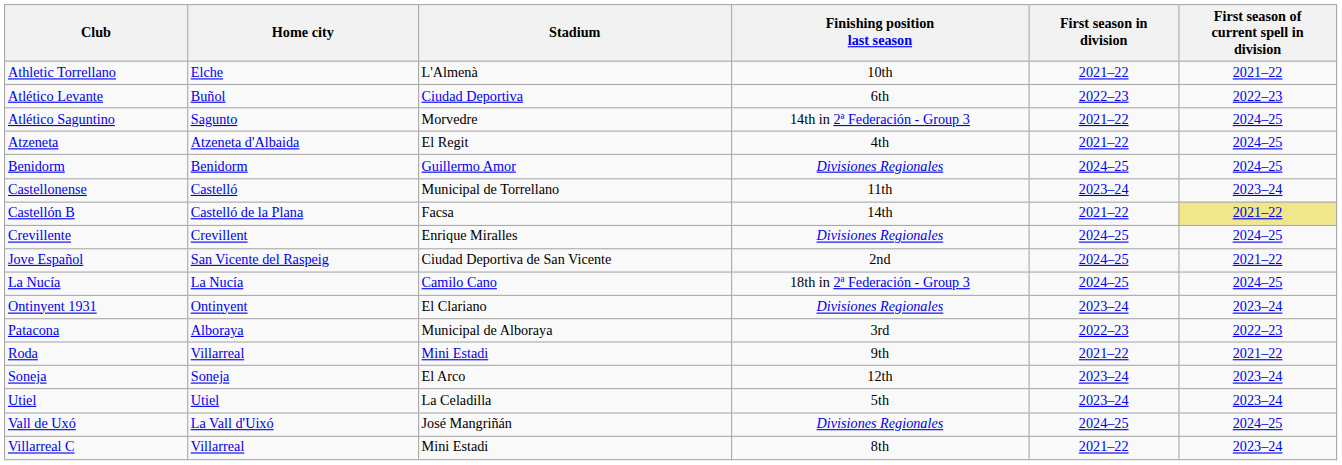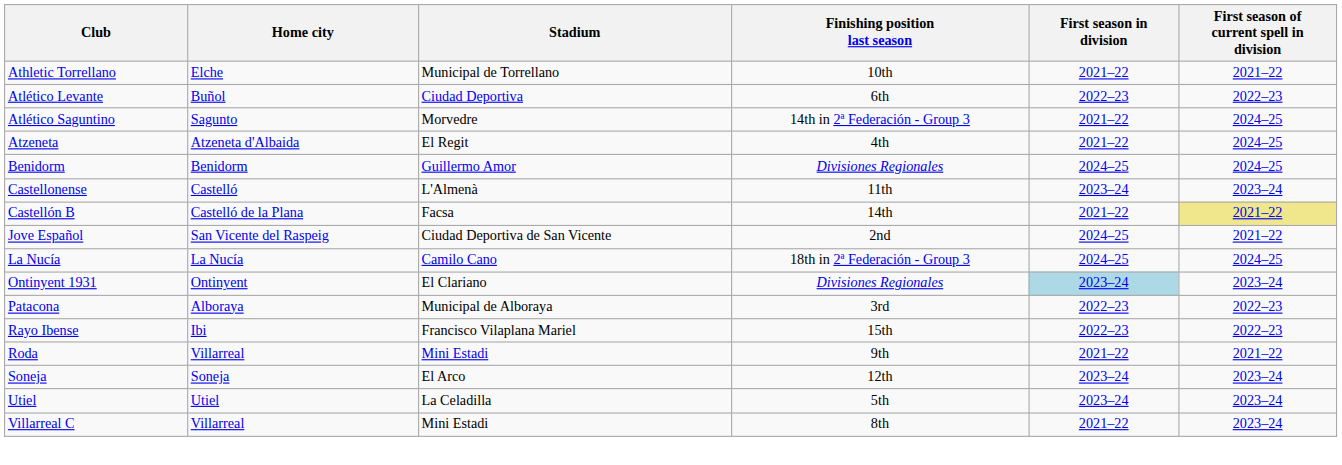 <table class="wikitable sortable" width=95% style="font-size:80%">
 <tr>
 <th>Club</th>
 <th>Home city</th>
 <th>Stadium</th>
 <th>Finishing position<br><a href='#'>last season</a></th>
 <th>First season in<br>division</th>
 <th>First season of<br>current spell in<br> division</th>
 </tr>
 <tr>
 <td style="text-align:left;"><a href='#'>Athletic Torrellano</a></td>
 <td><a href='#'>Elche</a></td>
-<td>L'Almenà</td>
+<td>Municipal de Torrellano</td>
 <td align=center>10th</td>
 <td align=center><a href='#'>2021–22</a></td>
 <td align=center><a href='#'>2021–22</a></td>
 </tr>
 <tr>
 <td style="text-align:left;"><a href='#'>Atlético Levante</a></td>
 <td><a href='#'>Buñol</a></td>
 <td><a href='#'>Ciudad Deportiva</a></td>
 <td align=center>6th</td>
 <td align=center><a href='#'>2022–23</a></td>
 <td align=center><a href='#'>2022–23</a></td>
 </tr>
 <tr>
 <td style="text-align:left;"><a href='#'>Atlético Saguntino</a></td>
 <td><a href='#'>Sagunto</a></td>
 <td>Morvedre</td>
 <td align=center>14th in <a href='#'>2ª Federación - Group 3</a></td>
 <td align=center><a href='#'>2021–22</a></td>
 <td align=center><a href='#'>2024–25</a></td>
 </tr>
 <tr>
 <td style="text-align:left;"><a href='#'>Atzeneta</a></td>
 <td><a href='#'>Atzeneta d'Albaida</a></td>
 <td>El Regit</td>
 <td align=center>4th</td>
 <td align=center><a href='#'>2021–22</a></td>
 <td align=center><a href='#'>2024–25</a></td>
 </tr>
 <tr>
 <td style="text-align:left;"><a href='#'>Benidorm</a></td>
 <td><a href='#'>Benidorm</a></td>
 <td><a href='#'>Guillermo Amor</a></td>
 <td align=center><em><a href='#'>Divisiones Regionales</a></em></td>
 <td align=center><a href='#'>2024–25</a></td>
 <td align=center><a href='#'>2024–25</a></td>
 </tr>
 <tr>
 <td style="text-align:left;"><a href='#'>Castellonense</a></td>
 <td><a href='#'>Castelló</a></td>
-<td>Municipal de Torrellano</td>
+<td>L'Almenà</td>
 <td align=center>11th</td>
 <td align=center><a href='#'>2023–24</a></td>
 <td align=center><a href='#'>2023–24</a></td>
 </tr>
 <tr>
 <td style="text-align:left;"><a href='#'>Castellón B</a></td>
 <td><a href='#'>Castelló de la Plana</a></td>
 <td>Facsa</td>
 <td align=center>14th</td>
 <td align=center><a href='#'>2021–22</a></td>
 <td align=center style="background: khaki;"><a href='#'>2021–22</a></td>
-</tr>
-<tr>
-<td style="text-align:left;"><a href='#'>Crevillente</a></td>
-<td><a href='#'>Crevillent</a></td>
-<td>Enrique Miralles</td>
-<td align=center><em><a href='#'>Divisiones Regionales</a></em></td>
-<td align=center><a href='#'>2024–25</a></td>
-<td align=center><a href='#'>2024–25</a></td>
 </tr>
 <tr>
 <td style="text-align:left;"><a href='#'>Jove Español</a></td>
 <td><a href='#'>San Vicente del Raspeig</a></td>
 <td>Ciudad Deportiva de San Vicente</td>
 <td align=center>2nd</td>
 <td align=center><a href='#'>2024–25</a></td>
 <td align=center><a href='#'>2021–22</a></td>
 </tr>
 <tr>
 <td style="text-align:left;"><a href='#'>La Nucía</a></td>
 <td><a href='#'>La Nucía</a></td>
 <td><a href='#'>Camilo Cano</a></td>
 <td align=center>18th in <a href='#'>2ª Federación - Group 3</a></td>
 <td align=center><a href='#'>2024–25</a></td>
 <td align=center><a href='#'>2024–25</a></td>
 </tr>
 <tr>
 <td style="text-align:left;"><a href='#'>Ontinyent 1931</a></td>
 <td><a href='#'>Ontinyent</a></td>
 <td>El Clariano</td>
 <td align=center><em><a href='#'>Divisiones Regionales</a></em></td>
-<td align=center><a href='#'>2023–24</a></td>
+<td align=center style="background: lightblue;"><a href='#'>2023–24</a></td>
 <td align=center><a href='#'>2023–24</a></td>
 </tr>
 <tr>
 <td style="text-align:left;"><a href='#'>Patacona</a></td>
 <td><a href='#'>Alboraya</a></td>
 <td>Municipal de Alboraya</td>
 <td align=center>3rd</td>
+<td align=center><a href='#'>2022–23</a></td>
+<td align=center><a href='#'>2022–23</a></td>
+</tr>
+<tr>
+<td style="text-align:left;"><a href='#'>Rayo Ibense</a></td>
+<td><a href='#'>Ibi</a></td>
+<td>Francisco Vilaplana Mariel</td>
+<td align=center>15th</td>
 <td align=center><a href='#'>2022–23</a></td>
 <td align=center><a href='#'>2022–23</a></td>
 </tr>
 <tr>
 <td style="text-align:left;"><a href='#'>Roda</a></td>
 <td><a href='#'>Villarreal</a></td>
 <td><a href='#'>Mini Estadi</a></td>
 <td align=center>9th</td>
 <td align=center><a href='#'>2021–22</a></td>
 <td align=center><a href='#'>2021–22</a></td>
 </tr>
 <tr>
 <td style="text-align:left;"><a href='#'>Soneja</a></td>
 <td><a href='#'>Soneja</a></td>
 <td>El Arco</td>
 <td align=center>12th</td>
 <td align=center><a href='#'>2023–24</a></td>
 <td align=center><a href='#'>2023–24</a></td>
 </tr>
 <tr>
 <td style="text-align:left;"><a href='#'>Utiel</a></td>
 <td><a href='#'>Utiel</a></td>
 <td>La Celadilla</td>
 <td align=center>5th</td>
 <td align=center><a href='#'>2023–24</a></td>
 <td align=center><a href='#'>2023–24</a></td>
 </tr>
 <tr>
-<td style="text-align:left;"><a href='#'>Vall de Uxó</a></td>
-<td><a href='#'>La Vall d'Uixó</a></td>
-<td>José Mangriñán</td>
-<td align=center><em><a href='#'>Divisiones Regionales</a></em></td>
-<td align=center><a href='#'>2024–25</a></td>
-<td align=center><a href='#'>2024–25</a></td>
-</tr>
-<tr>
 <td style="text-align:left;"><a href='#'>Villarreal C</a></td>
 <td><a href='#'>Villarreal</a></td>
 <td>Mini Estadi</td>
 <td align=center>8th</td>
 <td align=center><a href='#'>2021–22</a></td>
 <td align=center><a href='#'>2023–24</a></td>
 </tr>
 </table>
